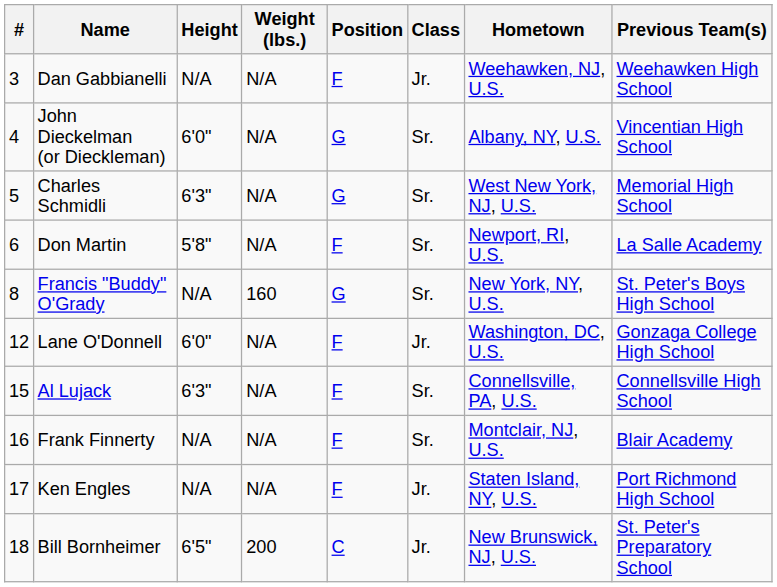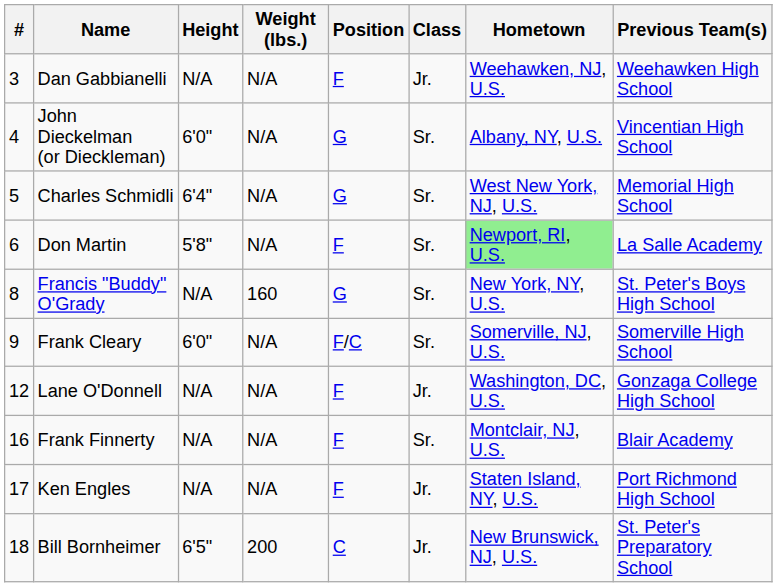 <table class="wikitable" style="font-size: 90%">
 <tr>
 <th>#</th>
 <th>Name</th>
 <th>Height</th>
 <th>Weight (lbs.)</th>
 <th>Position</th>
 <th>Class</th>
 <th>Hometown</th>
 <th>Previous Team(s)</th>
 </tr>
 <tr>
 <td>3</td>
 <td>Dan Gabbianelli</td>
 <td>N/A</td>
 <td>N/A</td>
 <td><a href='#'>F</a></td>
 <td>Jr.</td>
 <td><a href='#'>Weehawken, NJ</a>, <a href='#'>U.S.</a></td>
 <td><a href='#'>Weehawken High School</a></td>
 </tr>
 <tr>
 <td>4</td>
 <td>John Dieckelman<br>(or Dieckleman)</td>
 <td>6'0"</td>
 <td>N/A</td>
 <td><a href='#'>G</a></td>
 <td>Sr.</td>
 <td><a href='#'>Albany, NY</a>, <a href='#'>U.S.</a></td>
 <td><a href='#'>Vincentian High School</a></td>
 </tr>
 <tr>
 <td>5</td>
 <td>Charles Schmidli</td>
-<td>6'3"</td>
+<td>6'4"</td>
 <td>N/A</td>
 <td><a href='#'>G</a></td>
 <td>Sr.</td>
 <td><a href='#'>West New York, NJ</a>, <a href='#'>U.S.</a></td>
 <td><a href='#'>Memorial High School</a></td>
 </tr>
 <tr>
 <td>6</td>
 <td>Don Martin</td>
 <td>5'8"</td>
 <td>N/A</td>
 <td><a href='#'>F</a></td>
 <td>Sr.</td>
-<td><a href='#'>Newport, RI</a>, <a href='#'>U.S.</a></td>
+<td style="background: lightgreen;"><a href='#'>Newport, RI</a>, <a href='#'>U.S.</a></td>
 <td><a href='#'>La Salle Academy</a></td>
 </tr>
 <tr>
 <td>8</td>
 <td><a href='#'>Francis "Buddy" O'Grady</a></td>
 <td>N/A</td>
 <td>160</td>
 <td><a href='#'>G</a></td>
 <td>Sr.</td>
 <td><a href='#'>New York, NY</a>, <a href='#'>U.S.</a></td>
 <td><a href='#'>St. Peter's Boys High School</a></td>
 </tr>
 <tr>
+<td>9</td>
+<td>Frank Cleary</td>
+<td>6'0"</td>
+<td>N/A</td>
+<td><a href='#'>F</a>/<a href='#'>C</a></td>
+<td>Sr.</td>
+<td><a href='#'>Somerville, NJ</a>, <a href='#'>U.S.</a></td>
+<td><a href='#'>Somerville High School</a></td>
+</tr>
+<tr>
 <td>12</td>
 <td>Lane O'Donnell</td>
-<td>6'0"</td>
+<td>N/A</td>
 <td>N/A</td>
 <td><a href='#'>F</a></td>
 <td>Jr.</td>
 <td><a href='#'>Washington, DC</a>, <a href='#'>U.S.</a></td>
 <td><a href='#'>Gonzaga College High School</a></td>
-</tr>
-<tr>
-<td>15</td>
-<td><a href='#'>Al Lujack</a></td>
-<td>6'3"</td>
-<td>N/A</td>
-<td><a href='#'>F</a></td>
-<td>Sr.</td>
-<td><a href='#'>Connellsville, PA</a>, <a href='#'>U.S.</a></td>
-<td><a href='#'>Connellsville High School</a></td>
 </tr>
 <tr>
 <td>16</td>
 <td>Frank Finnerty</td>
 <td>N/A</td>
 <td>N/A</td>
 <td><a href='#'>F</a></td>
 <td>Sr.</td>
 <td><a href='#'>Montclair, NJ</a>, <a href='#'>U.S.</a></td>
 <td><a href='#'>Blair Academy</a></td>
 </tr>
 <tr>
 <td>17</td>
 <td>Ken Engles</td>
 <td>N/A</td>
 <td>N/A</td>
 <td><a href='#'>F</a></td>
 <td>Jr.</td>
 <td><a href='#'>Staten Island, NY</a>, <a href='#'>U.S.</a></td>
 <td><a href='#'>Port Richmond High School</a></td>
 </tr>
 <tr>
 <td>18</td>
 <td>Bill Bornheimer</td>
 <td>6'5"</td>
 <td>200</td>
 <td><a href='#'>C</a></td>
 <td>Jr.</td>
 <td><a href='#'>New Brunswick, NJ</a>, <a href='#'>U.S.</a></td>
 <td><a href='#'>St. Peter's Preparatory School</a></td>
 </tr>
 </table>
